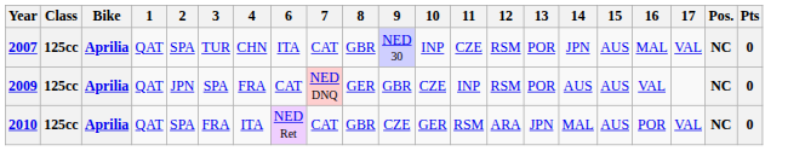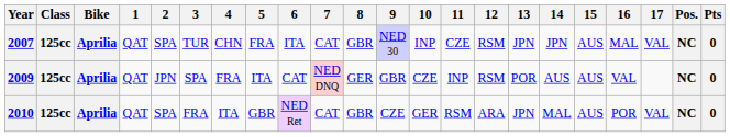 <table class="wikitable" style="text-align:center">
 <tr>
 <th>Year</th>
 <th>Class</th>
 <th>Bike</th>
 <th>1</th>
 <th>2</th>
 <th>3</th>
 <th>4</th>
+<th>5</th>
 <th>6</th>
 <th>7</th>
 <th>8</th>
 <th>9</th>
 <th>10</th>
 <th>11</th>
 <th>12</th>
 <th>13</th>
 <th>14</th>
 <th>15</th>
 <th>16</th>
 <th>17</th>
 <th>Pos.</th>
 <th>Pts</th>
 </tr>
 <tr>
 <th><a href='#'>2007</a></th>
 <th>125cc</th>
 <th><a href='#'>Aprilia</a></th>
 <td><a href='#'>QAT</a></td>
 <td><a href='#'>SPA</a></td>
 <td><a href='#'>TUR</a></td>
 <td><a href='#'>CHN</a></td>
+<td><a href='#'>FRA</a></td>
 <td><a href='#'>ITA</a></td>
 <td><a href='#'>CAT</a></td>
 <td><a href='#'>GBR</a></td>
 <td style="background:#CFCFFF;"><a href='#'>NED</a><br><small>30</small></td>
 <td><a href='#'>INP</a></td>
 <td><a href='#'>CZE</a></td>
 <td><a href='#'>RSM</a></td>
-<td><a href='#'>POR</a></td>
+<td><a href='#'>JPN</a></td>
 <td><a href='#'>JPN</a></td>
 <td><a href='#'>AUS</a></td>
 <td><a href='#'>MAL</a></td>
 <td><a href='#'>VAL</a></td>
 <th>NC</th>
 <th>0</th>
 </tr>
 <tr>
 <th><a href='#'>2009</a></th>
 <th>125cc</th>
 <th><a href='#'>Aprilia</a></th>
 <td><a href='#'>QAT</a></td>
 <td><a href='#'>JPN</a></td>
 <td><a href='#'>SPA</a></td>
 <td><a href='#'>FRA</a></td>
+<td><a href='#'>ITA</a></td>
 <td><a href='#'>CAT</a></td>
 <td style="background:#FFCFCF;"><a href='#'>NED</a><br><small>DNQ</small></td>
 <td><a href='#'>GER</a></td>
 <td><a href='#'>GBR</a></td>
 <td><a href='#'>CZE</a></td>
 <td><a href='#'>INP</a></td>
 <td><a href='#'>RSM</a></td>
 <td><a href='#'>POR</a></td>
 <td><a href='#'>AUS</a></td>
 <td><a href='#'>AUS</a></td>
 <td><a href='#'>VAL</a></td>
 <td></td>
 <th>NC</th>
 <th>0</th>
 </tr>
 <tr>
 <th><a href='#'>2010</a></th>
 <th>125cc</th>
 <th><a href='#'>Aprilia</a></th>
 <td><a href='#'>QAT</a></td>
 <td><a href='#'>SPA</a></td>
 <td><a href='#'>FRA</a></td>
 <td><a href='#'>ITA</a></td>
+<td><a href='#'>GBR</a></td>
 <td style="background:#EFCFFF;"><a href='#'>NED</a><br><small>Ret</small></td>
 <td><a href='#'>CAT</a></td>
 <td><a href='#'>GBR</a></td>
 <td><a href='#'>CZE</a></td>
 <td><a href='#'>GER</a></td>
 <td><a href='#'>RSM</a></td>
 <td><a href='#'>ARA</a></td>
 <td><a href='#'>JPN</a></td>
 <td><a href='#'>MAL</a></td>
 <td><a href='#'>AUS</a></td>
 <td><a href='#'>POR</a></td>
 <td><a href='#'>VAL</a></td>
 <th>NC</th>
 <th>0</th>
 </tr>
 </table>
